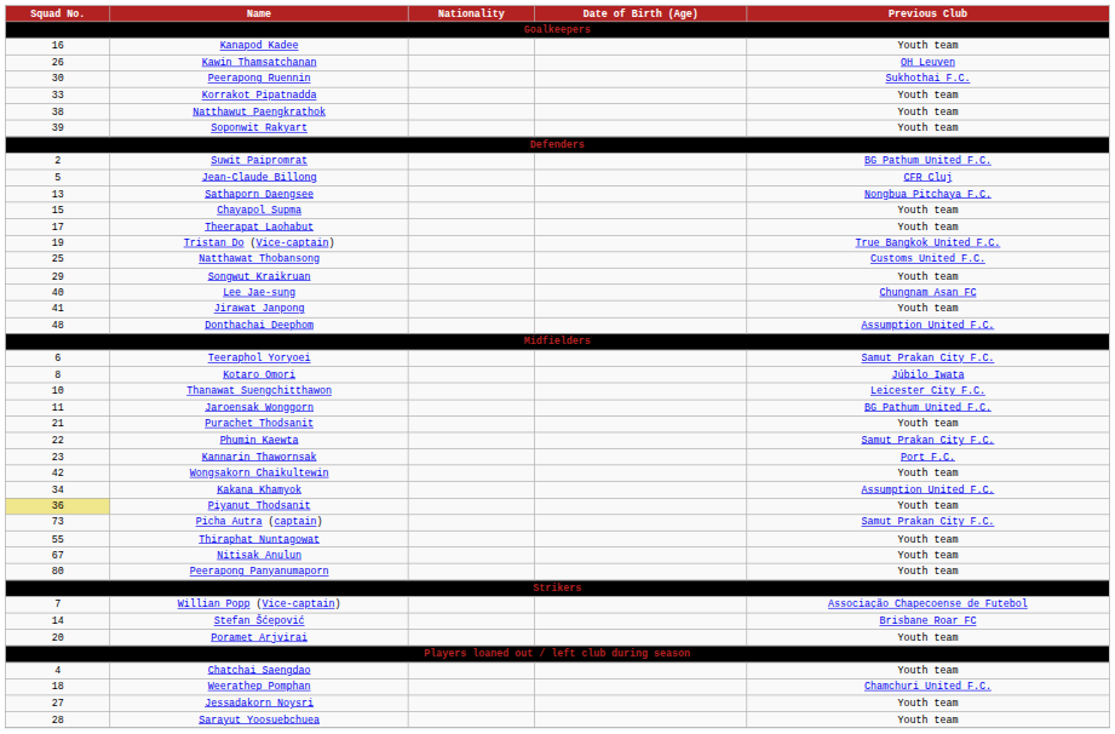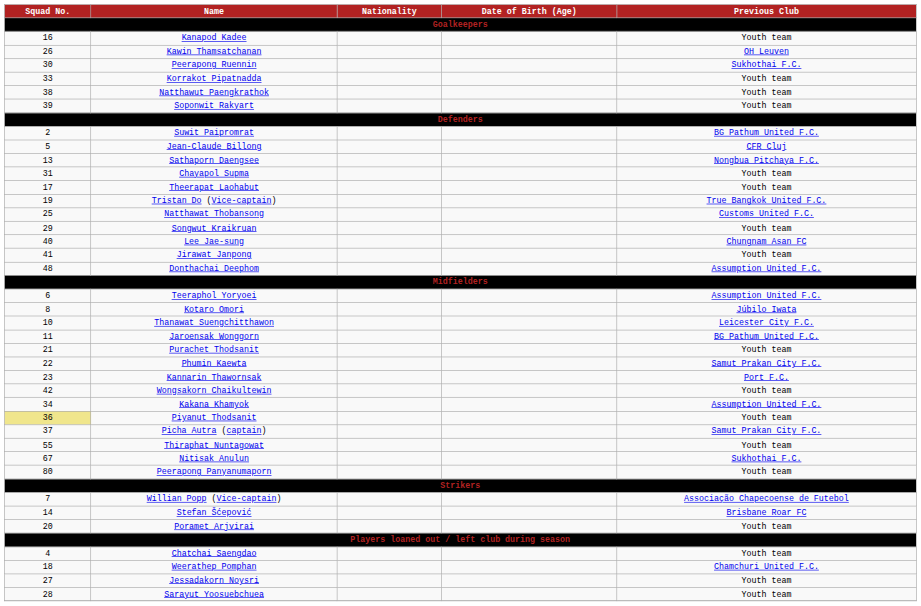 <table class="wikitable" style="text-align:center; font-size:100%; width:90%;">
 <tr>
 <th style="background:firebrick; color:white; text-align:center;">Squad No.</th>
 <th style="background:firebrick; color:white; text-align:center;">Name</th>
 <th style="background:firebrick; color:white; text-align:center;">Nationality</th>
 <th style="background:firebrick; color:white; text-align:center;">Date of Birth (Age)</th>
 <th style="background:firebrick; color:white; text-align:center;">Previous Club</th>
 </tr>
 <tr>
 <th colspan="8" style="background:black; color:firebrick; text-align:center">Goalkeepers</th>
 </tr>
 <tr>
 <td>16</td>
 <td><a href='#'>Kanapod Kadee</a></td>
 <td></td>
 <td></td>
 <td>Youth team</td>
 </tr>
 <tr>
 <td>26</td>
 <td><a href='#'>Kawin Thamsatchanan</a></td>
 <td></td>
 <td></td>
 <td> <a href='#'>OH Leuven</a></td>
 </tr>
 <tr>
 <td>30</td>
 <td><a href='#'>Peerapong Ruennin</a></td>
 <td></td>
 <td></td>
 <td> <a href='#'>Sukhothai F.C.</a></td>
 </tr>
 <tr>
 <td>33</td>
 <td><a href='#'>Korrakot Pipatnadda</a></td>
 <td></td>
 <td></td>
 <td>Youth team</td>
 </tr>
 <tr>
 <td>38</td>
 <td><a href='#'>Natthawut Paengkrathok</a></td>
 <td></td>
 <td></td>
 <td>Youth team</td>
 </tr>
 <tr>
 <td>39</td>
 <td><a href='#'>Soponwit Rakyart</a></td>
 <td></td>
 <td></td>
 <td>Youth team</td>
 </tr>
 <tr>
 <th colspan="8" style="background:black; color:firebrick; text-align:center">Defenders</th>
 </tr>
 <tr>
 <td>2</td>
 <td><a href='#'>Suwit Paipromrat</a></td>
 <td></td>
 <td></td>
 <td> <a href='#'>BG Pathum United F.C.</a></td>
 </tr>
 <tr>
 <td>5</td>
 <td><a href='#'>Jean-Claude Billong</a></td>
 <td></td>
 <td></td>
 <td> <a href='#'>CFR Cluj</a></td>
 </tr>
 <tr>
 <td>13</td>
 <td><a href='#'>Sathaporn Daengsee</a></td>
 <td></td>
 <td></td>
 <td> <a href='#'>Nongbua Pitchaya F.C.</a></td>
 </tr>
 <tr>
-<td>15</td>
+<td>31</td>
 <td><a href='#'>Chayapol Supma</a></td>
 <td></td>
 <td></td>
 <td>Youth team</td>
 </tr>
 <tr>
 <td>17</td>
 <td><a href='#'>Theerapat Laohabut</a></td>
 <td></td>
 <td></td>
 <td>Youth team</td>
 </tr>
 <tr>
 <td>19</td>
 <td><a href='#'>Tristan Do</a> (<a href='#'>Vice-captain</a>)</td>
 <td></td>
 <td></td>
 <td> <a href='#'>True Bangkok United F.C.</a></td>
 </tr>
 <tr>
 <td>25</td>
 <td><a href='#'>Natthawat Thobansong</a></td>
 <td></td>
 <td></td>
 <td> <a href='#'>Customs United F.C.</a></td>
 </tr>
 <tr>
 <td>29</td>
 <td><a href='#'>Songwut Kraikruan</a></td>
 <td></td>
 <td></td>
 <td>Youth team</td>
 </tr>
 <tr>
 <td>40</td>
 <td><a href='#'>Lee Jae-sung</a></td>
 <td></td>
 <td></td>
 <td> <a href='#'>Chungnam Asan FC</a></td>
 </tr>
 <tr>
 <td>41</td>
 <td><a href='#'>Jirawat Janpong</a></td>
 <td></td>
 <td></td>
 <td>Youth team</td>
 </tr>
 <tr>
 <td>48</td>
 <td><a href='#'>Donthachai Deephom</a></td>
 <td></td>
 <td></td>
 <td> <a href='#'>Assumption United F.C.</a></td>
 </tr>
 <tr>
 <th colspan="8" style="background:black; color:firebrick; text-align:center">Midfielders</th>
 </tr>
 <tr>
 <td>6</td>
 <td><a href='#'>Teeraphol Yoryoei</a></td>
 <td></td>
 <td></td>
-<td> <a href='#'>Samut Prakan City F.C.</a></td>
+<td> <a href='#'>Assumption United F.C.</a></td>
 </tr>
 <tr>
 <td>8</td>
 <td><a href='#'>Kotaro Omori</a></td>
 <td></td>
 <td></td>
 <td> <a href='#'>Júbilo Iwata</a></td>
 </tr>
 <tr>
 <td>10</td>
 <td><a href='#'>Thanawat Suengchitthawon</a></td>
 <td></td>
 <td></td>
 <td> <a href='#'>Leicester City F.C.</a></td>
 </tr>
 <tr>
 <td>11</td>
 <td><a href='#'>Jaroensak Wonggorn</a></td>
 <td></td>
 <td></td>
 <td> <a href='#'>BG Pathum United F.C.</a></td>
 </tr>
 <tr>
 <td>21</td>
 <td><a href='#'>Purachet Thodsanit</a></td>
 <td></td>
 <td></td>
 <td>Youth team</td>
 </tr>
 <tr>
 <td>22</td>
 <td><a href='#'>Phumin Kaewta</a></td>
 <td></td>
 <td></td>
 <td> <a href='#'>Samut Prakan City F.C.</a></td>
 </tr>
 <tr>
 <td>23</td>
 <td><a href='#'>Kannarin Thawornsak</a></td>
 <td></td>
 <td></td>
 <td> <a href='#'>Port F.C.</a></td>
 </tr>
 <tr>
 <td>42</td>
 <td><a href='#'>Wongsakorn Chaikultewin</a></td>
 <td></td>
 <td></td>
 <td>Youth team</td>
 </tr>
 <tr>
 <td>34</td>
 <td><a href='#'>Kakana Khamyok</a></td>
 <td></td>
 <td></td>
 <td> <a href='#'>Assumption United F.C.</a></td>
 </tr>
 <tr>
 <td style="background: khaki;">36</td>
 <td><a href='#'>Piyanut Thodsanit</a></td>
 <td></td>
 <td></td>
 <td>Youth team</td>
 </tr>
 <tr>
-<td>73</td>
+<td>37</td>
 <td><a href='#'>Picha Autra</a> (<a href='#'>captain</a>)</td>
 <td></td>
 <td></td>
 <td> <a href='#'>Samut Prakan City F.C.</a></td>
 </tr>
 <tr>
 <td>55</td>
 <td><a href='#'>Thiraphat Nuntagowat</a></td>
 <td></td>
 <td></td>
 <td>Youth team</td>
 </tr>
 <tr>
 <td>67</td>
 <td><a href='#'>Nitisak Anulun</a></td>
 <td></td>
 <td></td>
-<td>Youth team</td>
+<td> <a href='#'>Sukhothai F.C.</a></td>
 </tr>
 <tr>
 <td>80</td>
 <td><a href='#'>Peerapong Panyanumaporn</a></td>
 <td></td>
 <td></td>
 <td>Youth team</td>
 </tr>
 <tr>
 <th colspan="6" style="background:black; color:firebrick; text-align:center">Strikers</th>
 </tr>
 <tr>
 <td>7</td>
 <td><a href='#'>Willian Popp</a> (<a href='#'>Vice-captain</a>)</td>
 <td></td>
 <td></td>
 <td> <a href='#'>Associação Chapecoense de Futebol</a></td>
 </tr>
 <tr>
 <td>14</td>
 <td><a href='#'>Stefan Šćepović</a></td>
 <td></td>
 <td></td>
 <td> <a href='#'>Brisbane Roar FC</a></td>
 </tr>
 <tr>
 <td>20</td>
 <td><a href='#'>Poramet Arjvirai</a></td>
 <td></td>
 <td></td>
 <td>Youth team</td>
 </tr>
 <tr>
 <th colspan="8" style="background:black; color:firebrick; text-align:center">Players loaned out / left club during season</th>
 </tr>
 <tr>
 <td>4</td>
 <td><a href='#'>Chatchai Saengdao</a></td>
 <td></td>
 <td></td>
 <td>Youth team</td>
 </tr>
 <tr>
 <td>18</td>
 <td><a href='#'>Weerathep Pomphan</a></td>
 <td></td>
 <td></td>
 <td> <a href='#'>Chamchuri United F.C.</a></td>
 </tr>
 <tr>
 <td>27</td>
 <td><a href='#'>Jessadakorn Noysri</a></td>
 <td></td>
 <td></td>
 <td>Youth team</td>
 </tr>
 <tr>
 <td>28</td>
 <td><a href='#'>Sarayut Yoosuebchuea</a></td>
 <td></td>
 <td></td>
 <td>Youth team</td>
 </tr>
 <tr>
 </tr>
 </table>
